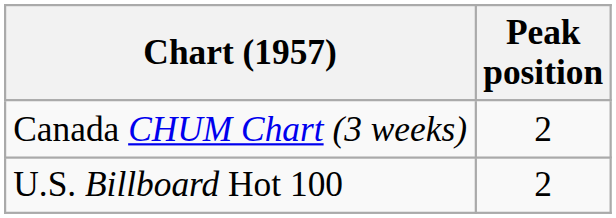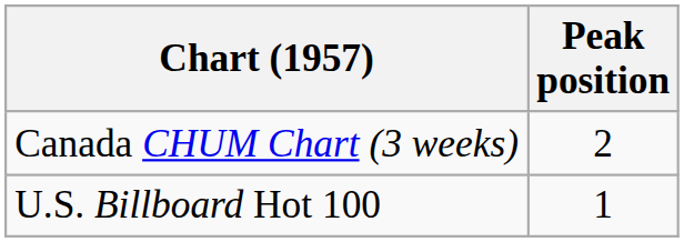 <table class="wikitable sortable">
 <tr>
 <th align="left">Chart (1957)</th>
 <th align="center">Peak<br>position</th>
 </tr>
 <tr>
 <td align="left">Canada <em><a href='#'>CHUM Chart</a> (3 weeks)</em></td>
 <td align="center">2</td>
 </tr>
 <tr>
 <td align="left">U.S. <em>Billboard</em> Hot 100</td>
-<td align="center">2</td>
+<td align="center">1</td>
 </tr>
 </table>
